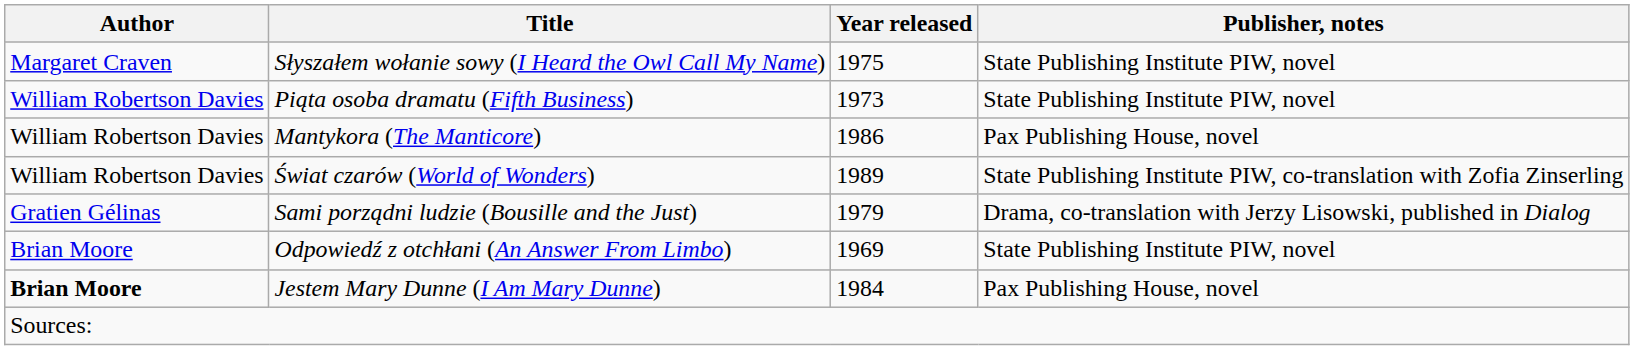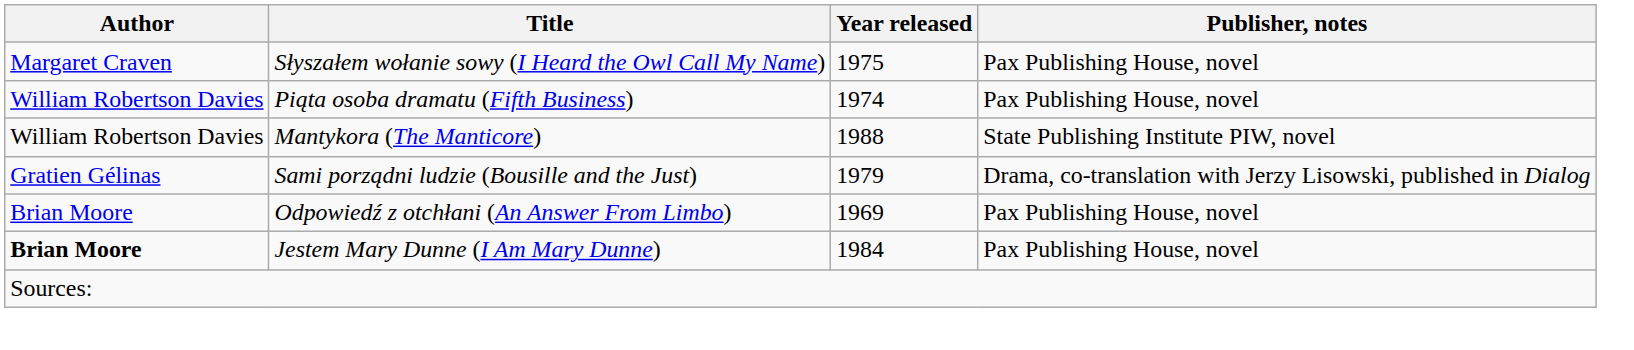 <table class="wikitable">
 <tr>
 <th>Author</th>
 <th>Title</th>
 <th>Year released</th>
 <th>Publisher, notes</th>
 </tr>
 <tr>
 <td><a href='#'>Margaret Craven</a></td>
 <td><em>Słyszałem wołanie sowy</em> (<em><a href='#'>I Heard the Owl Call My Name</a></em>)</td>
 <td>1975</td>
-<td>State Publishing Institute PIW, novel</td>
+<td>Pax Publishing House, novel</td>
 </tr>
 <tr>
 <td><a href='#'>William Robertson Davies</a></td>
 <td><em>Piąta osoba dramatu</em> (<em><a href='#'>Fifth Business</a></em>)</td>
-<td>1973</td>
-<td>State Publishing Institute PIW, novel</td>
+<td>1974</td>
+<td>Pax Publishing House, novel</td>
 </tr>
 <tr>
 <td>William Robertson Davies</td>
 <td><em>Mantykora</em> (<em><a href='#'>The Manticore</a></em>)</td>
-<td>1986</td>
-<td>Pax Publishing House, novel</td>
-</tr>
-<tr>
-<td>William Robertson Davies</td>
-<td><em>Świat czarów</em> (<em><a href='#'>World of Wonders</a></em>)</td>
-<td>1989</td>
-<td>State Publishing Institute PIW, co-translation with Zofia Zinserling</td>
+<td>1988</td>
+<td>State Publishing Institute PIW, novel</td>
 </tr>
 <tr>
 <td><a href='#'>Gratien Gélinas</a></td>
 <td><em>Sami porządni ludzie</em> (<em>Bousille and the Just</em>)</td>
 <td>1979</td>
 <td>Drama, co-translation with Jerzy Lisowski, published in <em>Dialog</em></td>
 </tr>
 <tr>
 <td><a href='#'>Brian Moore</a></td>
 <td><em>Odpowiedź z otchłani</em> (<em><a href='#'>An Answer From Limbo</a></em>)</td>
 <td>1969</td>
-<td>State Publishing Institute PIW, novel</td>
+<td>Pax Publishing House, novel</td>
 </tr>
 <tr>
 <td><strong>Brian Moore</strong></td>
 <td><em>Jestem Mary Dunne</em> (<em><a href='#'>I Am Mary Dunne</a></em>)</td>
 <td>1984</td>
 <td>Pax Publishing House, novel</td>
 </tr>
 <tr>
 <td colspan="4">Sources:</td>
 </tr>
 </table>
